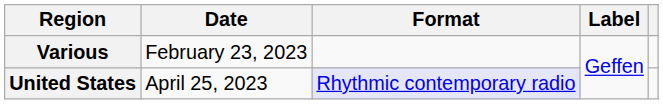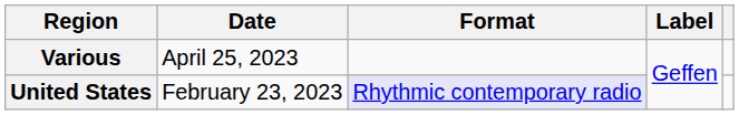 <table class="wikitable plainrowheaders">
 <tr>
 <th scope="col">Region</th>
 <th scope="col">Date</th>
 <th scope="col">Format</th>
 <th scope="col">Label</th>
 <th scope="col"></th>
 </tr>
 <tr>
 <th scope="row">Various</th>
-<td>February 23, 2023</td>
+<td>April 25, 2023</td>
 <td></td>
 <td rowspan="2"><a href='#'>Geffen</a></td>
 <td align="center"></td>
 </tr>
 <tr>
 <th scope="row">United States</th>
-<td>April 25, 2023</td>
+<td>February 23, 2023</td>
 <td style="background: lavender;"><a href='#'>Rhythmic contemporary radio</a></td>
 <td align="center"></td>
 </tr>
 </table>
